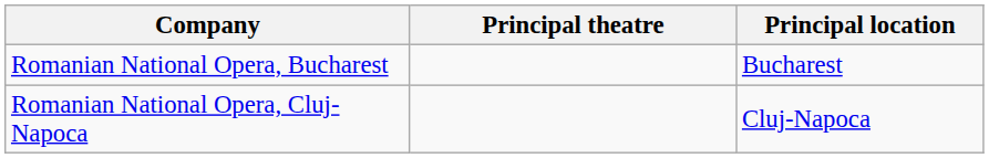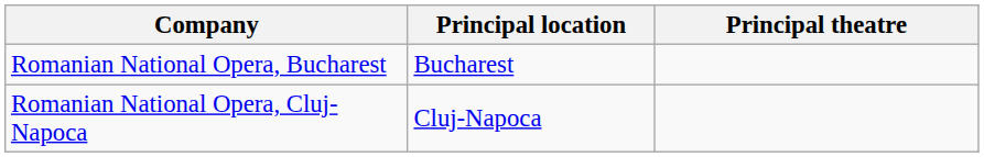 <table class="wikitable">
 <tr>
 <th width=250>Company</th>
+<th width=150>Principal location</th>
 <th width=200>Principal theatre</th>
-<th width=150>Principal location</th>
 </tr>
 <tr>
 <td><a href='#'>Romanian National Opera, Bucharest</a></td>
+<td><a href='#'>Bucharest</a></td>
 <td></td>
-<td><a href='#'>Bucharest</a></td>
 </tr>
 <tr>
 <td><a href='#'>Romanian National Opera, Cluj-Napoca</a></td>
+<td><a href='#'>Cluj-Napoca</a></td>
 <td></td>
-<td><a href='#'>Cluj-Napoca</a></td>
 </tr>
 </table>
